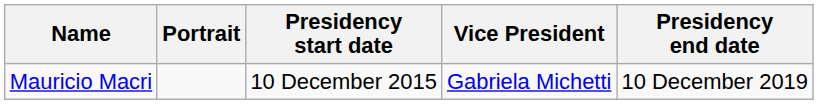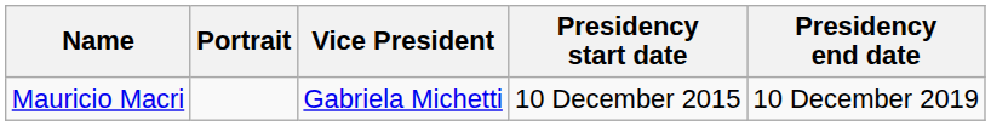 <table class="sortable wikitable">
 <tr>
 <th>Name</th>
 <th>Portrait</th>
+<th>Vice President</th>
 <th style="text-align:center;">Presidency<br>start date</th>
-<th>Vice President</th>
 <th style="text-align:center;">Presidency<br>end date</th>
 </tr>
 <tr>
 <td><a href='#'>Mauricio Macri</a></td>
 <td></td>
+<td><a href='#'>Gabriela Michetti</a></td>
 <td>10 December 2015</td>
-<td><a href='#'>Gabriela Michetti</a></td>
 <td>10 December 2019</td>
 </tr>
 </table>
